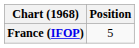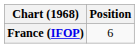 <table class="wikitable sortable plainrowheaders" style="text-align:center">
 <tr>
 <th>Chart (1968)</th>
 <th>Position</th>
 </tr>
 <tr>
 <th scope="row">France (<a href='#'>IFOP</a>)</th>
-<td>5</td>
+<td>6</td>
 </tr>
 </table>
